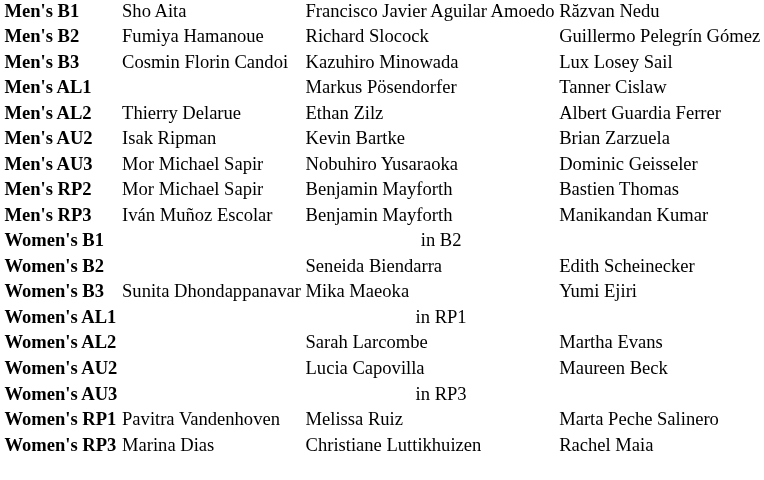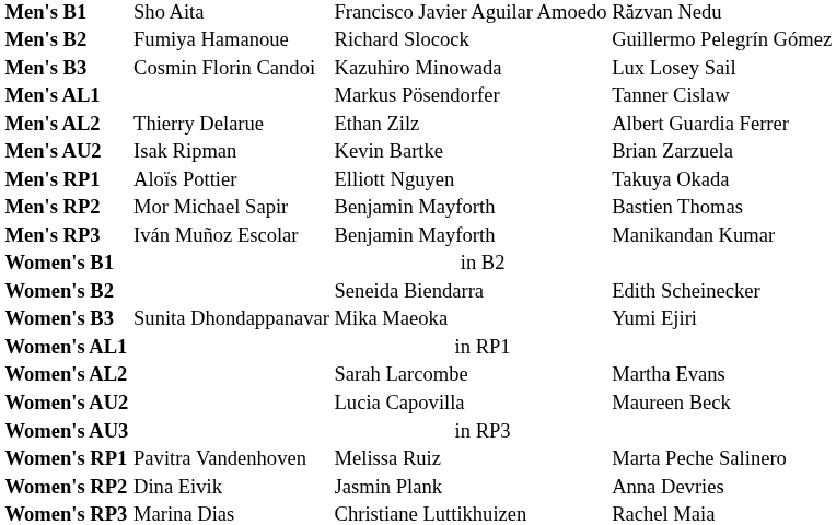 <table>
 <tr>
 <th scope=row style="text-align:left">Men's B1</th>
 <td> Sho Aita</td>
 <td> Francisco Javier Aguilar Amoedo</td>
 <td> Răzvan Nedu</td>
 </tr>
 <tr>
 <th scope=row style="text-align:left">Men's B2</th>
 <td> Fumiya Hamanoue</td>
 <td> Richard Slocock</td>
 <td> Guillermo Pelegrín Gómez</td>
 </tr>
 <tr>
 <th scope=row style="text-align:left">Men's B3</th>
 <td> Cosmin Florin Candoi</td>
 <td> Kazuhiro Minowada</td>
 <td> Lux Losey Sail</td>
 </tr>
 <tr>
 <th scope=row style="text-align:left">Men's AL1</th>
 <td> </td>
 <td> Markus Pösendorfer</td>
 <td> Tanner Cislaw</td>
 </tr>
 <tr>
 <th scope=row style="text-align:left">Men's AL2</th>
 <td> Thierry Delarue</td>
 <td> Ethan Zilz</td>
 <td> Albert Guardia Ferrer</td>
 </tr>
 <tr>
 <th scope=row style="text-align:left">Men's AU2</th>
 <td> Isak Ripman</td>
 <td> Kevin Bartke</td>
 <td> Brian Zarzuela</td>
 </tr>
 <tr>
-<th scope=row style="text-align:left">Men's AU3</th>
-<td> Mor Michael Sapir</td>
-<td> Nobuhiro Yusaraoka</td>
-<td> Dominic Geisseler</td>
+<th scope=row style="text-align:left">Men's RP1</th>
+<td> Aloïs Pottier</td>
+<td> Elliott Nguyen</td>
+<td> Takuya Okada</td>
 </tr>
 <tr>
 <th scope=row style="text-align:left">Men's RP2</th>
 <td> Mor Michael Sapir</td>
 <td> Benjamin Mayforth</td>
 <td> Bastien Thomas</td>
 </tr>
 <tr>
 <th scope=row style="text-align:left">Men's RP3</th>
 <td> Iván Muñoz Escolar</td>
 <td> Benjamin Mayforth</td>
 <td> Manikandan Kumar</td>
 </tr>
 <tr>
 <th scope=row style="text-align:left">Women's B1</th>
 <td colspan="3" align="center">in B2</td>
 </tr>
 <tr>
 <th scope=row style="text-align:left">Women's B2</th>
 <td> </td>
 <td> Seneida Biendarra</td>
 <td> Edith Scheinecker</td>
 </tr>
 <tr>
 <th scope=row style="text-align:left">Women's B3</th>
 <td> Sunita Dhondappanavar</td>
 <td> Mika Maeoka</td>
 <td> Yumi Ejiri</td>
 </tr>
 <tr>
 <th scope=row style="text-align:left">Women's AL1</th>
 <td colspan="3" align="center">in RP1</td>
 </tr>
 <tr>
 <th scope=row style="text-align:left">Women's AL2</th>
 <td> </td>
 <td> Sarah Larcombe</td>
 <td> Martha Evans</td>
 </tr>
 <tr>
 <th scope=row style="text-align:left">Women's AU2</th>
 <td> </td>
 <td> Lucia Capovilla</td>
 <td> Maureen Beck</td>
 </tr>
 <tr>
 <th scope=row style="text-align:left">Women's AU3</th>
 <td colspan="3" align="center">in RP3</td>
 </tr>
 <tr>
 <th scope=row style="text-align:left">Women's RP1</th>
 <td> Pavitra Vandenhoven</td>
 <td> Melissa Ruiz</td>
 <td> Marta Peche Salinero</td>
 </tr>
 <tr>
+<th scope=row style="text-align:left">Women's RP2</th>
+<td> Dina Eivik</td>
+<td> Jasmin Plank</td>
+<td> Anna Devries</td>
+</tr>
+<tr>
 <th scope=row style="text-align:left">Women's RP3</th>
 <td> Marina Dias</td>
 <td> Christiane Luttikhuizen</td>
 <td> Rachel Maia</td>
 </tr>
 <tr>
 </tr>
 </table>
